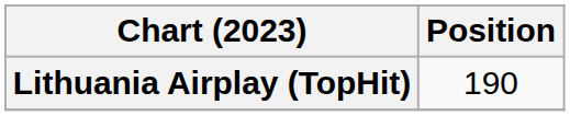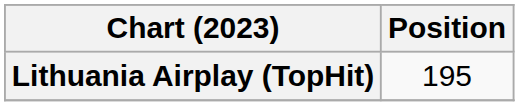 <table class="wikitable plainrowheaders" style="text-align:center">
 <tr>
 <th scope="col">Chart (2023)</th>
 <th scope="col">Position</th>
 </tr>
 <tr>
 <th scope="row">Lithuania Airplay (TopHit)</th>
-<td>190</td>
+<td>195</td>
 </tr>
 <tr>
 </tr>
 </table>
